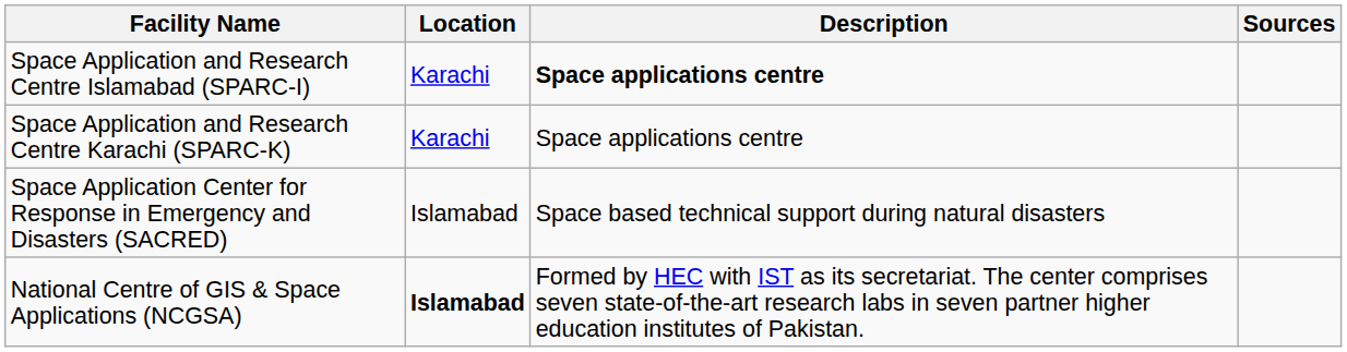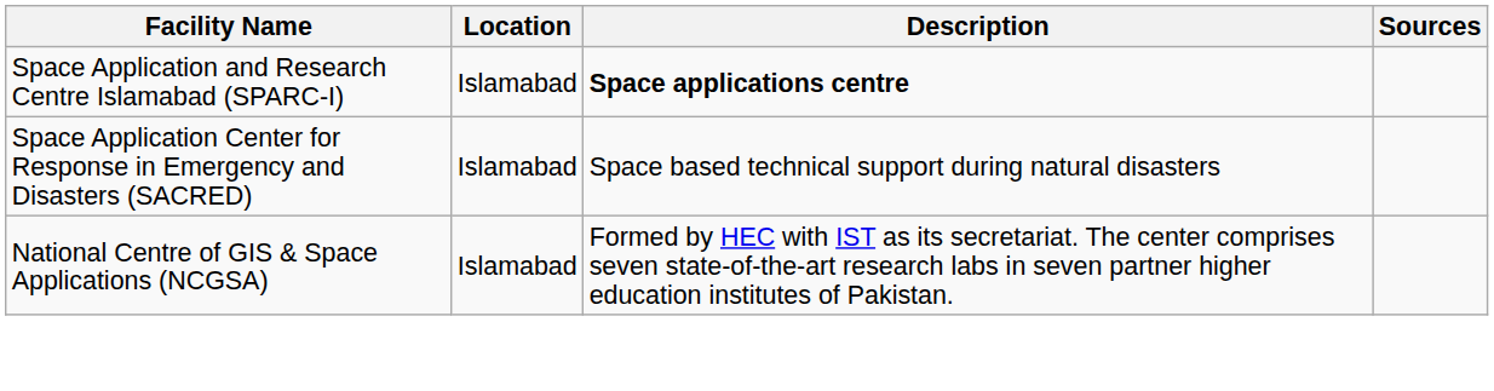 <table class="wikitable" style="font-size: 95%;">
 <tr>
 <th>Facility Name</th>
 <th>Location</th>
 <th>Description</th>
 <th>Sources</th>
 </tr>
 <tr>
 <td>Space Application and Research Centre Islamabad (SPARC-I)</td>
-<td><a href='#'>Karachi</a></td>
+<td>Islamabad</td>
 <td><strong>Space applications centre</strong></td>
-<td></td>
-</tr>
-<tr>
-<td>Space Application and Research Centre Karachi (SPARC-K)</td>
-<td><a href='#'>Karachi</a></td>
-<td>Space applications centre</td>
 <td></td>
 </tr>
 <tr>
 <td>Space Application Center for Response in Emergency and Disasters (SACRED)</td>
 <td>Islamabad</td>
 <td>Space based technical support during natural disasters</td>
 <td></td>
 </tr>
 <tr>
 <td>National Centre of GIS & Space Applications (NCGSA)</td>
-<td><strong>Islamabad</strong></td>
+<td>Islamabad</td>
 <td>Formed by <a href='#'>HEC</a> with <a href='#'>IST</a> as its secretariat. The center comprises seven state-of-the-art research labs in seven partner higher education institutes of Pakistan.</td>
 <td></td>
 </tr>
 </table>
